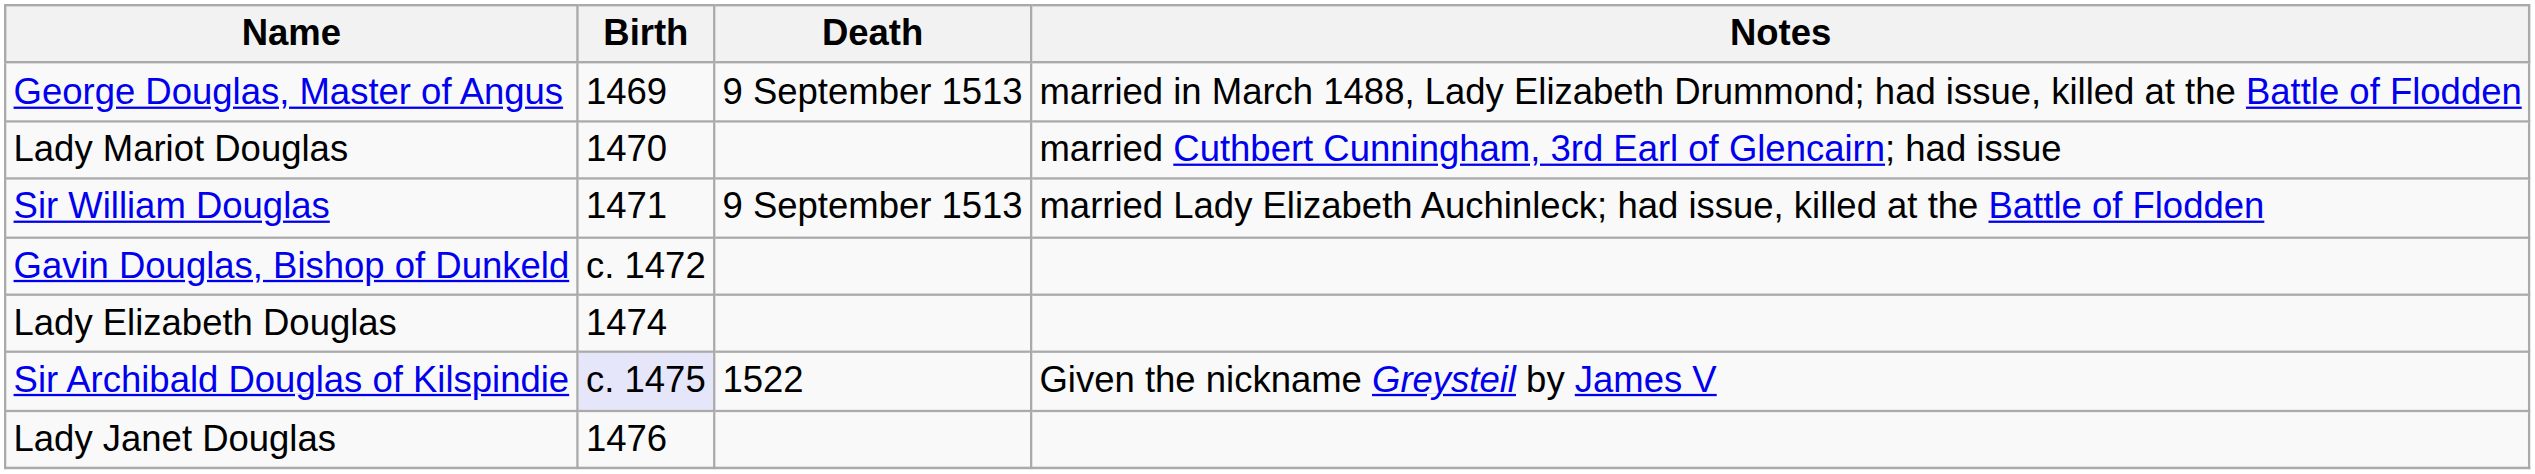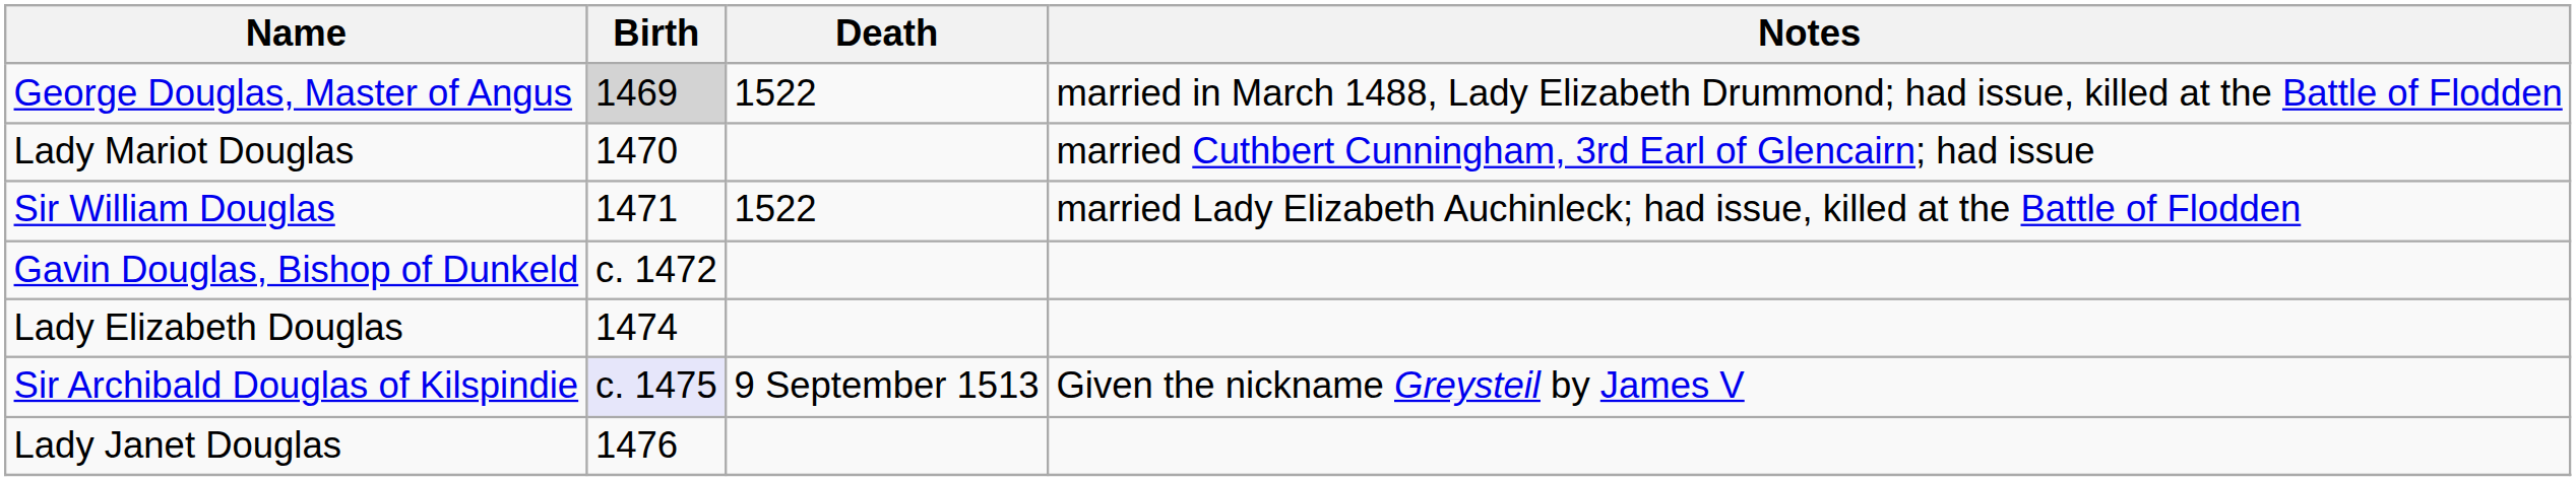 <table class="wikitable">
 <tr style="background:#cccccc;">
 <th>Name</th>
 <th>Birth</th>
 <th>Death</th>
 <th>Notes</th>
 </tr>
 <tr>
 <td><a href='#'>George Douglas, Master of Angus</a></td>
-<td>1469</td>
-<td>9 September 1513</td>
+<td style="background: lightgrey;">1469</td>
+<td>1522</td>
 <td>married in March 1488, Lady Elizabeth Drummond; had issue, killed at the <a href='#'>Battle of Flodden</a></td>
 </tr>
 <tr>
 <td>Lady Mariot Douglas</td>
 <td>1470</td>
 <td></td>
 <td>married <a href='#'>Cuthbert Cunningham, 3rd Earl of Glencairn</a>; had issue</td>
 </tr>
 <tr>
 <td><a href='#'>Sir William Douglas</a></td>
 <td>1471</td>
-<td>9 September 1513</td>
+<td>1522</td>
 <td>married Lady Elizabeth Auchinleck; had issue, killed at the <a href='#'>Battle of Flodden</a></td>
 </tr>
 <tr>
 <td><a href='#'>Gavin Douglas, Bishop of Dunkeld</a></td>
 <td>c. 1472</td>
 <td></td>
 <td> </td>
 </tr>
 <tr>
 <td>Lady Elizabeth Douglas</td>
 <td>1474</td>
 <td></td>
 <td> </td>
 </tr>
 <tr>
 <td><a href='#'>Sir Archibald Douglas of Kilspindie</a></td>
 <td style="background: lavender;">c. 1475</td>
-<td>1522</td>
+<td>9 September 1513</td>
 <td>Given the nickname <em><a href='#'>Greysteil</a></em> by <a href='#'>James V</a></td>
 </tr>
 <tr>
 <td>Lady Janet Douglas</td>
 <td>1476</td>
 <td></td>
 <td> </td>
 </tr>
 <tr>
 </tr>
 </table>
